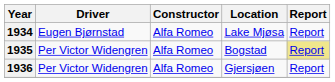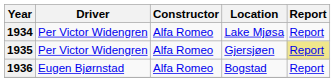 <table class="wikitable" style="font-size: 95%;">
 <tr>
 <th>Year</th>
 <th>Driver</th>
 <th>Constructor</th>
 <th>Location</th>
 <th>Report</th>
 </tr>
 <tr>
 <th>1934</th>
-<td> <a href='#'>Eugen Bjørnstad</a></td>
+<td> <a href='#'>Per Victor Widengren</a></td>
 <td><a href='#'>Alfa Romeo</a></td>
 <td><a href='#'>Lake Mjøsa</a></td>
 <td><a href='#'>Report</a></td>
 </tr>
 <tr>
 <th>1935</th>
 <td> <a href='#'>Per Victor Widengren</a></td>
 <td><a href='#'>Alfa Romeo</a></td>
-<td><a href='#'>Bogstad</a></td>
+<td><a href='#'>Gjersjøen</a></td>
 <td style="background: khaki;"><a href='#'>Report</a></td>
 </tr>
 <tr>
 <th>1936</th>
-<td> <a href='#'>Per Victor Widengren</a></td>
+<td> <a href='#'>Eugen Bjørnstad</a></td>
 <td><a href='#'>Alfa Romeo</a></td>
-<td><a href='#'>Gjersjøen</a></td>
+<td><a href='#'>Bogstad</a></td>
 <td><a href='#'>Report</a></td>
 </tr>
 <tr style="background:#DDDDDD;">
 </tr>
 </table>
